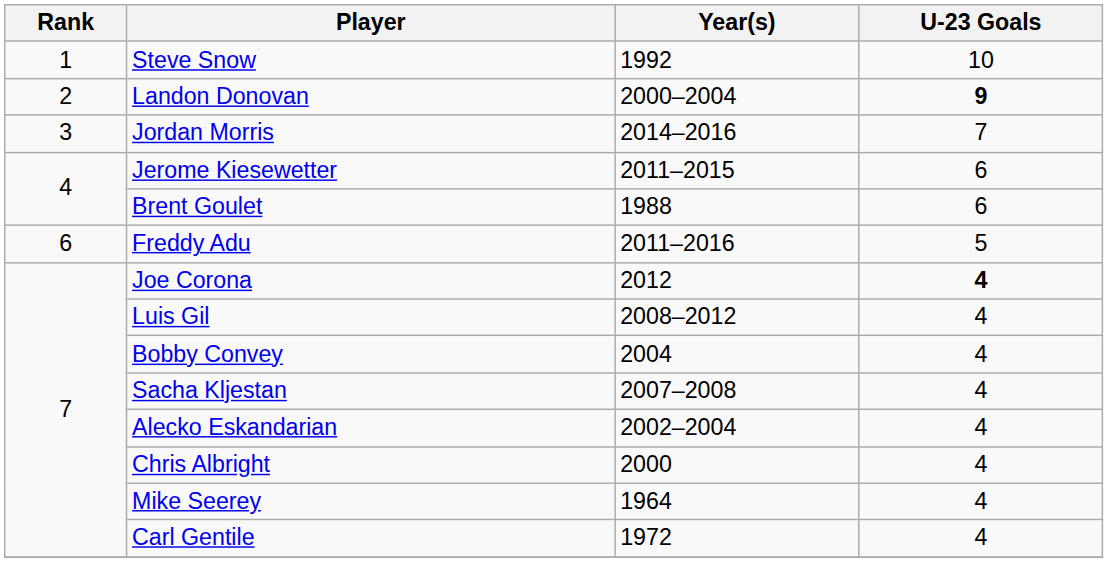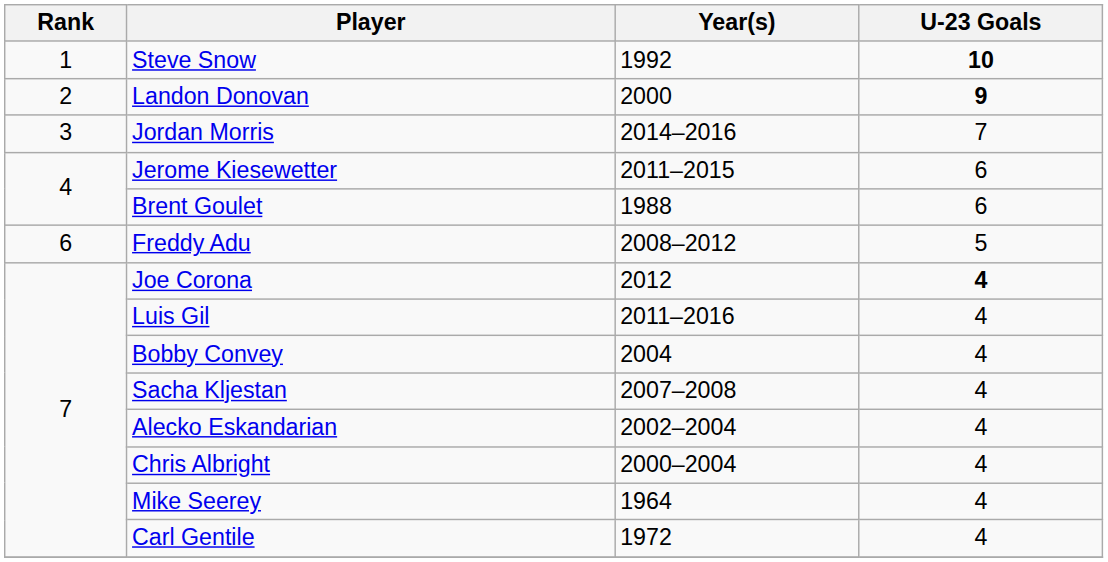 <table class="wikitable" style="width:60%;">
 <tr>
 <th style="width:10%;">Rank</th>
 <th style="width:40%;">Player</th>
 <th style="width:20%;">Year(s)</th>
 <th style="width:20%;">U-23 Goals</th>
 </tr>
 <tr>
 <td style="text-align:center;">1</td>
 <td><a href='#'>Steve Snow</a></td>
 <td>1992</td>
-<td align=center>10</td>
+<td align=center><strong>10</strong></td>
 </tr>
 <tr>
 <td style="text-align:center;">2</td>
 <td><a href='#'>Landon Donovan</a></td>
-<td>2000–2004</td>
+<td>2000</td>
 <td align=center><strong>9</strong></td>
 </tr>
 <tr>
 <td style="text-align:center;">3</td>
 <td><a href='#'>Jordan Morris</a></td>
 <td>2014–2016</td>
 <td align=center>7</td>
 </tr>
 <tr>
 <td rowspan="2" style="text-align:center;">4</td>
 <td><a href='#'>Jerome Kiesewetter</a></td>
 <td>2011–2015</td>
 <td align=center>6</td>
 </tr>
 <tr>
 <td><a href='#'>Brent Goulet</a></td>
 <td>1988</td>
 <td align=center>6</td>
 </tr>
 <tr>
 <td style="text-align:center;">6</td>
 <td><a href='#'>Freddy Adu</a></td>
-<td>2011–2016</td>
+<td>2008–2012</td>
 <td align=center>5</td>
 </tr>
 <tr>
 <td rowspan="8" style="text-align:center;">7</td>
 <td><a href='#'>Joe Corona</a></td>
 <td>2012</td>
 <td align=center><strong>4</strong></td>
 </tr>
 <tr>
 <td><a href='#'>Luis Gil</a></td>
-<td>2008–2012</td>
+<td>2011–2016</td>
 <td align=center>4</td>
 </tr>
 <tr>
 <td><a href='#'>Bobby Convey</a></td>
 <td>2004</td>
 <td align=center>4</td>
 </tr>
 <tr>
 <td><a href='#'>Sacha Kljestan</a></td>
 <td>2007–2008</td>
 <td align=center>4</td>
 </tr>
 <tr>
 <td><a href='#'>Alecko Eskandarian</a></td>
 <td>2002–2004</td>
 <td align=center>4</td>
 </tr>
 <tr>
 <td><a href='#'>Chris Albright</a></td>
-<td>2000</td>
+<td>2000–2004</td>
 <td align=center>4</td>
 </tr>
 <tr>
 <td><a href='#'>Mike Seerey</a></td>
 <td>1964</td>
 <td align=center>4</td>
 </tr>
 <tr>
 <td><a href='#'>Carl Gentile</a></td>
 <td>1972</td>
 <td align=center>4</td>
 </tr>
 <tr>
 </tr>
 </table>
